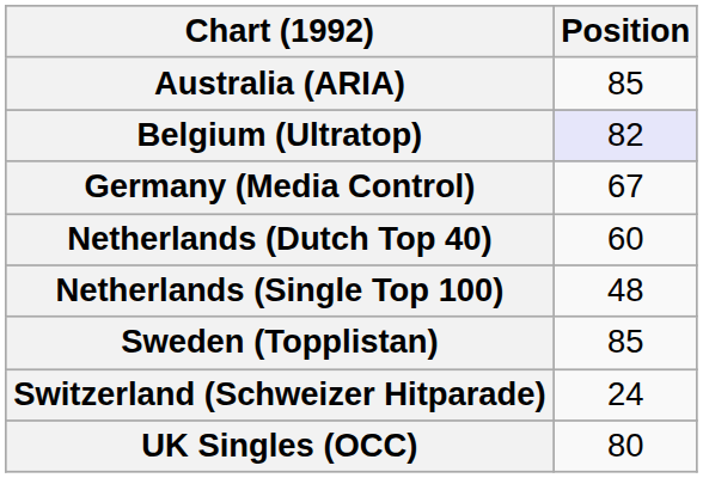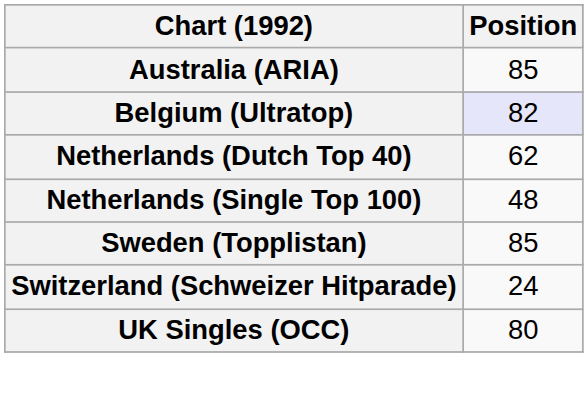 <table class="wikitable sortable plainrowheaders" style="text-align:center">
 <tr>
 <th scope="col">Chart (1992)</th>
 <th scope="col">Position</th>
 </tr>
 <tr>
 <th scope="row">Australia (ARIA)</th>
 <td>85</td>
 </tr>
 <tr>
 <th scope="row">Belgium (Ultratop)</th>
 <td style="background: lavender;">82</td>
 </tr>
 <tr>
-<th scope="row">Germany (Media Control)</th>
-<td>67</td>
-</tr>
-<tr>
 <th scope="row">Netherlands (Dutch Top 40)</th>
-<td>60</td>
+<td>62</td>
 </tr>
 <tr>
 <th scope="row">Netherlands (Single Top 100)</th>
 <td>48</td>
 </tr>
 <tr>
 <th scope="row">Sweden (Topplistan)</th>
 <td>85</td>
 </tr>
 <tr>
 <th scope="row">Switzerland (Schweizer Hitparade)</th>
 <td>24</td>
 </tr>
 <tr>
 <th scope="row">UK Singles (OCC)</th>
 <td>80</td>
 </tr>
 </table>
